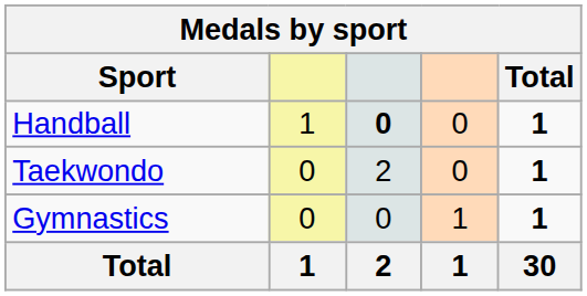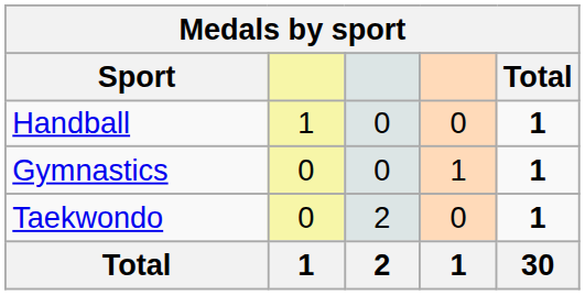 <table class="wikitable" style="font-size:90%; text-align:center;">
 <tr>
 <th colspan=5>Medals by sport</th>
 </tr>
 <tr>
 <th width=120>Sport</th>
 <th scope="col" width=30 style="background:#F7F6A8;"></th>
 <th scope="col" width=30 style="background:#DCE5E5;"></th>
 <th scope="col" width=30 style="background:#FFDAB9;"></th>
 <th width=30>Total</th>
 </tr>
 <tr>
 <td align=left><a href='#'>Handball</a></td>
 <td style="background:#F7F6A8;">1</td>
-<td style="background:#DCE5E5;"><strong>0</strong></td>
-<td style="background:#FFDAB9;">0</td>
-<td><strong>1</strong></td>
-</tr>
-<tr>
-<td align=left><a href='#'>Taekwondo</a></td>
-<td style="background:#F7F6A8;">0</td>
-<td style="background:#DCE5E5;">2</td>
+<td style="background:#DCE5E5;">0</td>
 <td style="background:#FFDAB9;">0</td>
 <td><strong>1</strong></td>
 </tr>
 <tr>
 <td align=left><a href='#'>Gymnastics</a></td>
 <td style="background:#F7F6A8;">0</td>
 <td style="background:#DCE5E5;">0</td>
 <td style="background:#FFDAB9;">1</td>
 <td><strong>1</strong></td>
 </tr>
+<tr>
+<td align=left><a href='#'>Taekwondo</a></td>
+<td style="background:#F7F6A8;">0</td>
+<td style="background:#DCE5E5;">2</td>
+<td style="background:#FFDAB9;">0</td>
+<td><strong>1</strong></td>
+</tr>
 <tr class="sortbottom">
 <th>Total</th>
 <th>1</th>
 <th>2</th>
 <th>1</th>
 <th>30</th>
 </tr>
 </table>
